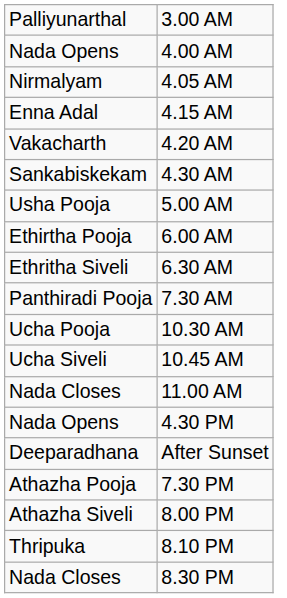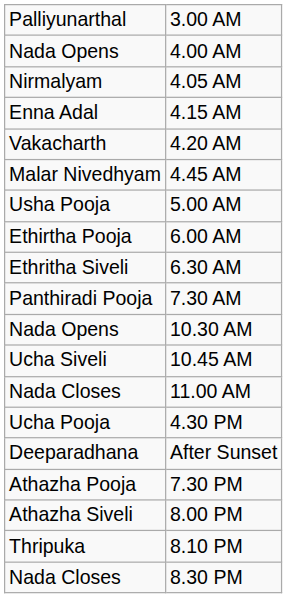 <table class="wikitable">
 <tr>
 <td>Palliyunarthal</td>
 <td>3.00 AM</td>
 </tr>
 <tr>
 <td>Nada Opens</td>
 <td>4.00 AM</td>
 </tr>
 <tr>
 <td>Nirmalyam</td>
 <td>4.05 AM</td>
 </tr>
 <tr>
 <td>Enna Adal</td>
 <td>4.15 AM</td>
 </tr>
 <tr>
 <td>Vakacharth</td>
 <td>4.20 AM</td>
 </tr>
 <tr>
-<td>Sankabiskekam</td>
-<td>4.30 AM</td>
+<td>Malar Nivedhyam</td>
+<td>4.45 AM</td>
 </tr>
 <tr>
 <td>Usha Pooja</td>
 <td>5.00 AM</td>
 </tr>
 <tr>
 <td>Ethirtha Pooja</td>
 <td>6.00 AM</td>
 </tr>
 <tr>
 <td>Ethritha Siveli</td>
 <td>6.30 AM</td>
 </tr>
 <tr>
 <td>Panthiradi Pooja</td>
 <td>7.30 AM</td>
 </tr>
 <tr>
-<td>Ucha Pooja</td>
+<td>Nada Opens</td>
 <td>10.30 AM</td>
 </tr>
 <tr>
 <td>Ucha Siveli</td>
 <td>10.45 AM</td>
 </tr>
 <tr>
 <td>Nada Closes</td>
 <td>11.00 AM</td>
 </tr>
 <tr>
-<td>Nada Opens</td>
+<td>Ucha Pooja</td>
 <td>4.30 PM</td>
 </tr>
 <tr>
 <td>Deeparadhana</td>
 <td>After Sunset</td>
 </tr>
 <tr>
 <td>Athazha Pooja</td>
 <td>7.30 PM</td>
 </tr>
 <tr>
 <td>Athazha Siveli</td>
 <td>8.00 PM</td>
 </tr>
 <tr>
 <td>Thripuka</td>
 <td>8.10 PM</td>
 </tr>
 <tr>
 <td>Nada Closes</td>
 <td>8.30 PM</td>
 </tr>
 </table>
